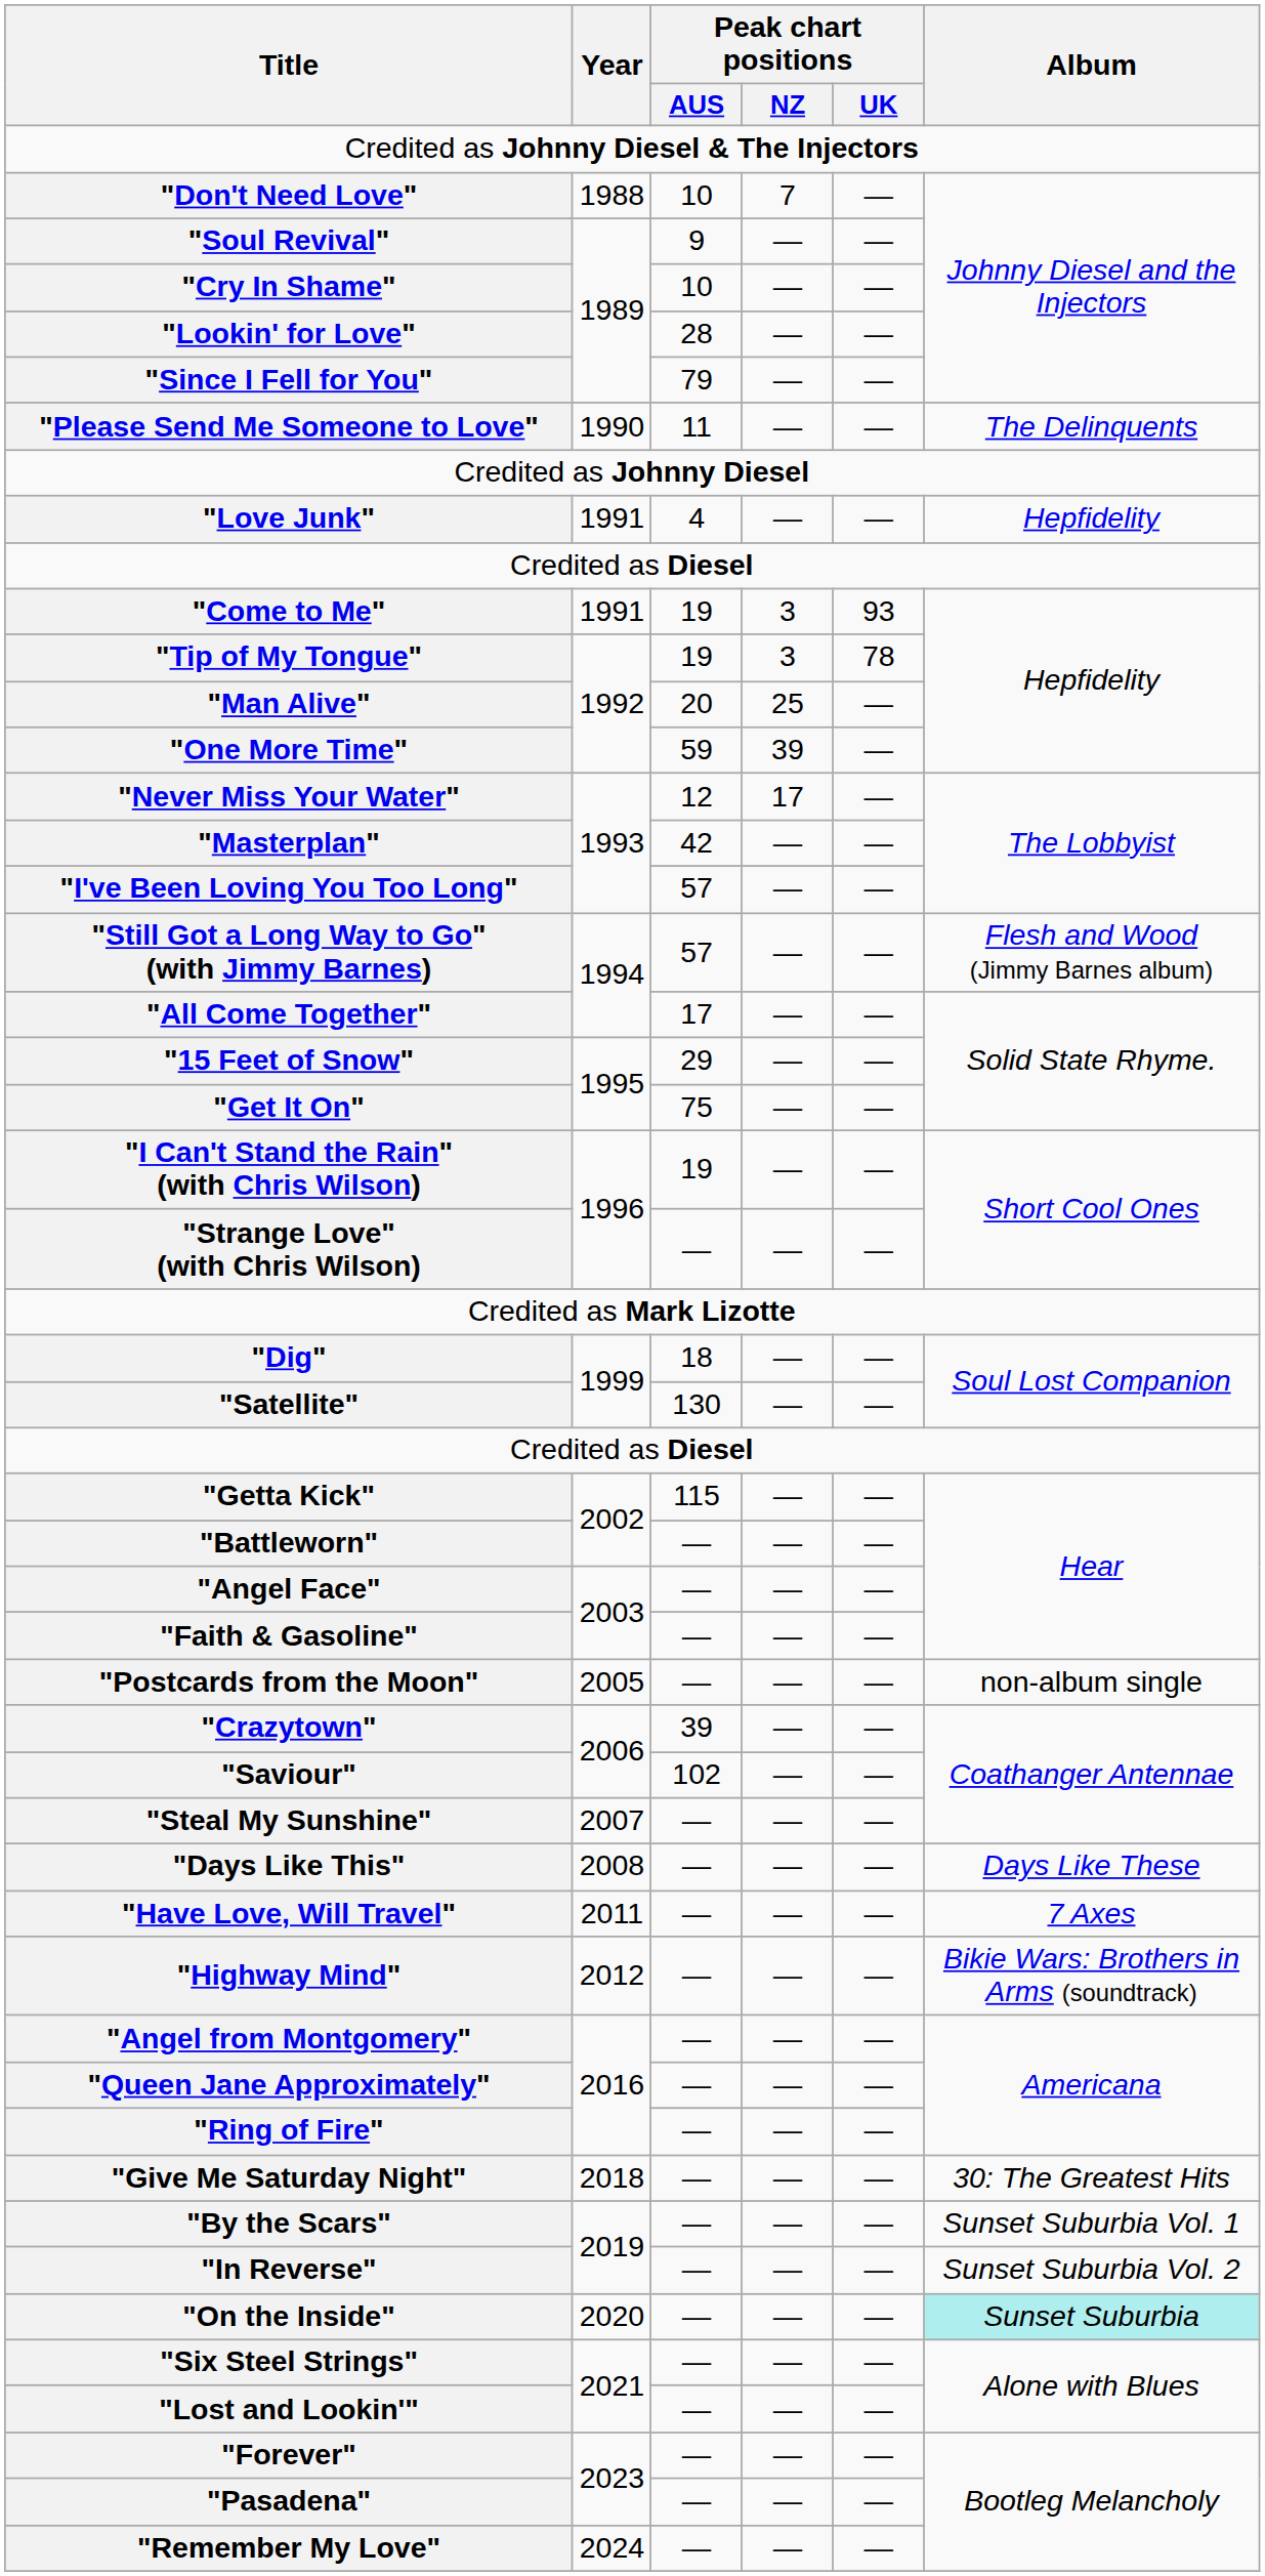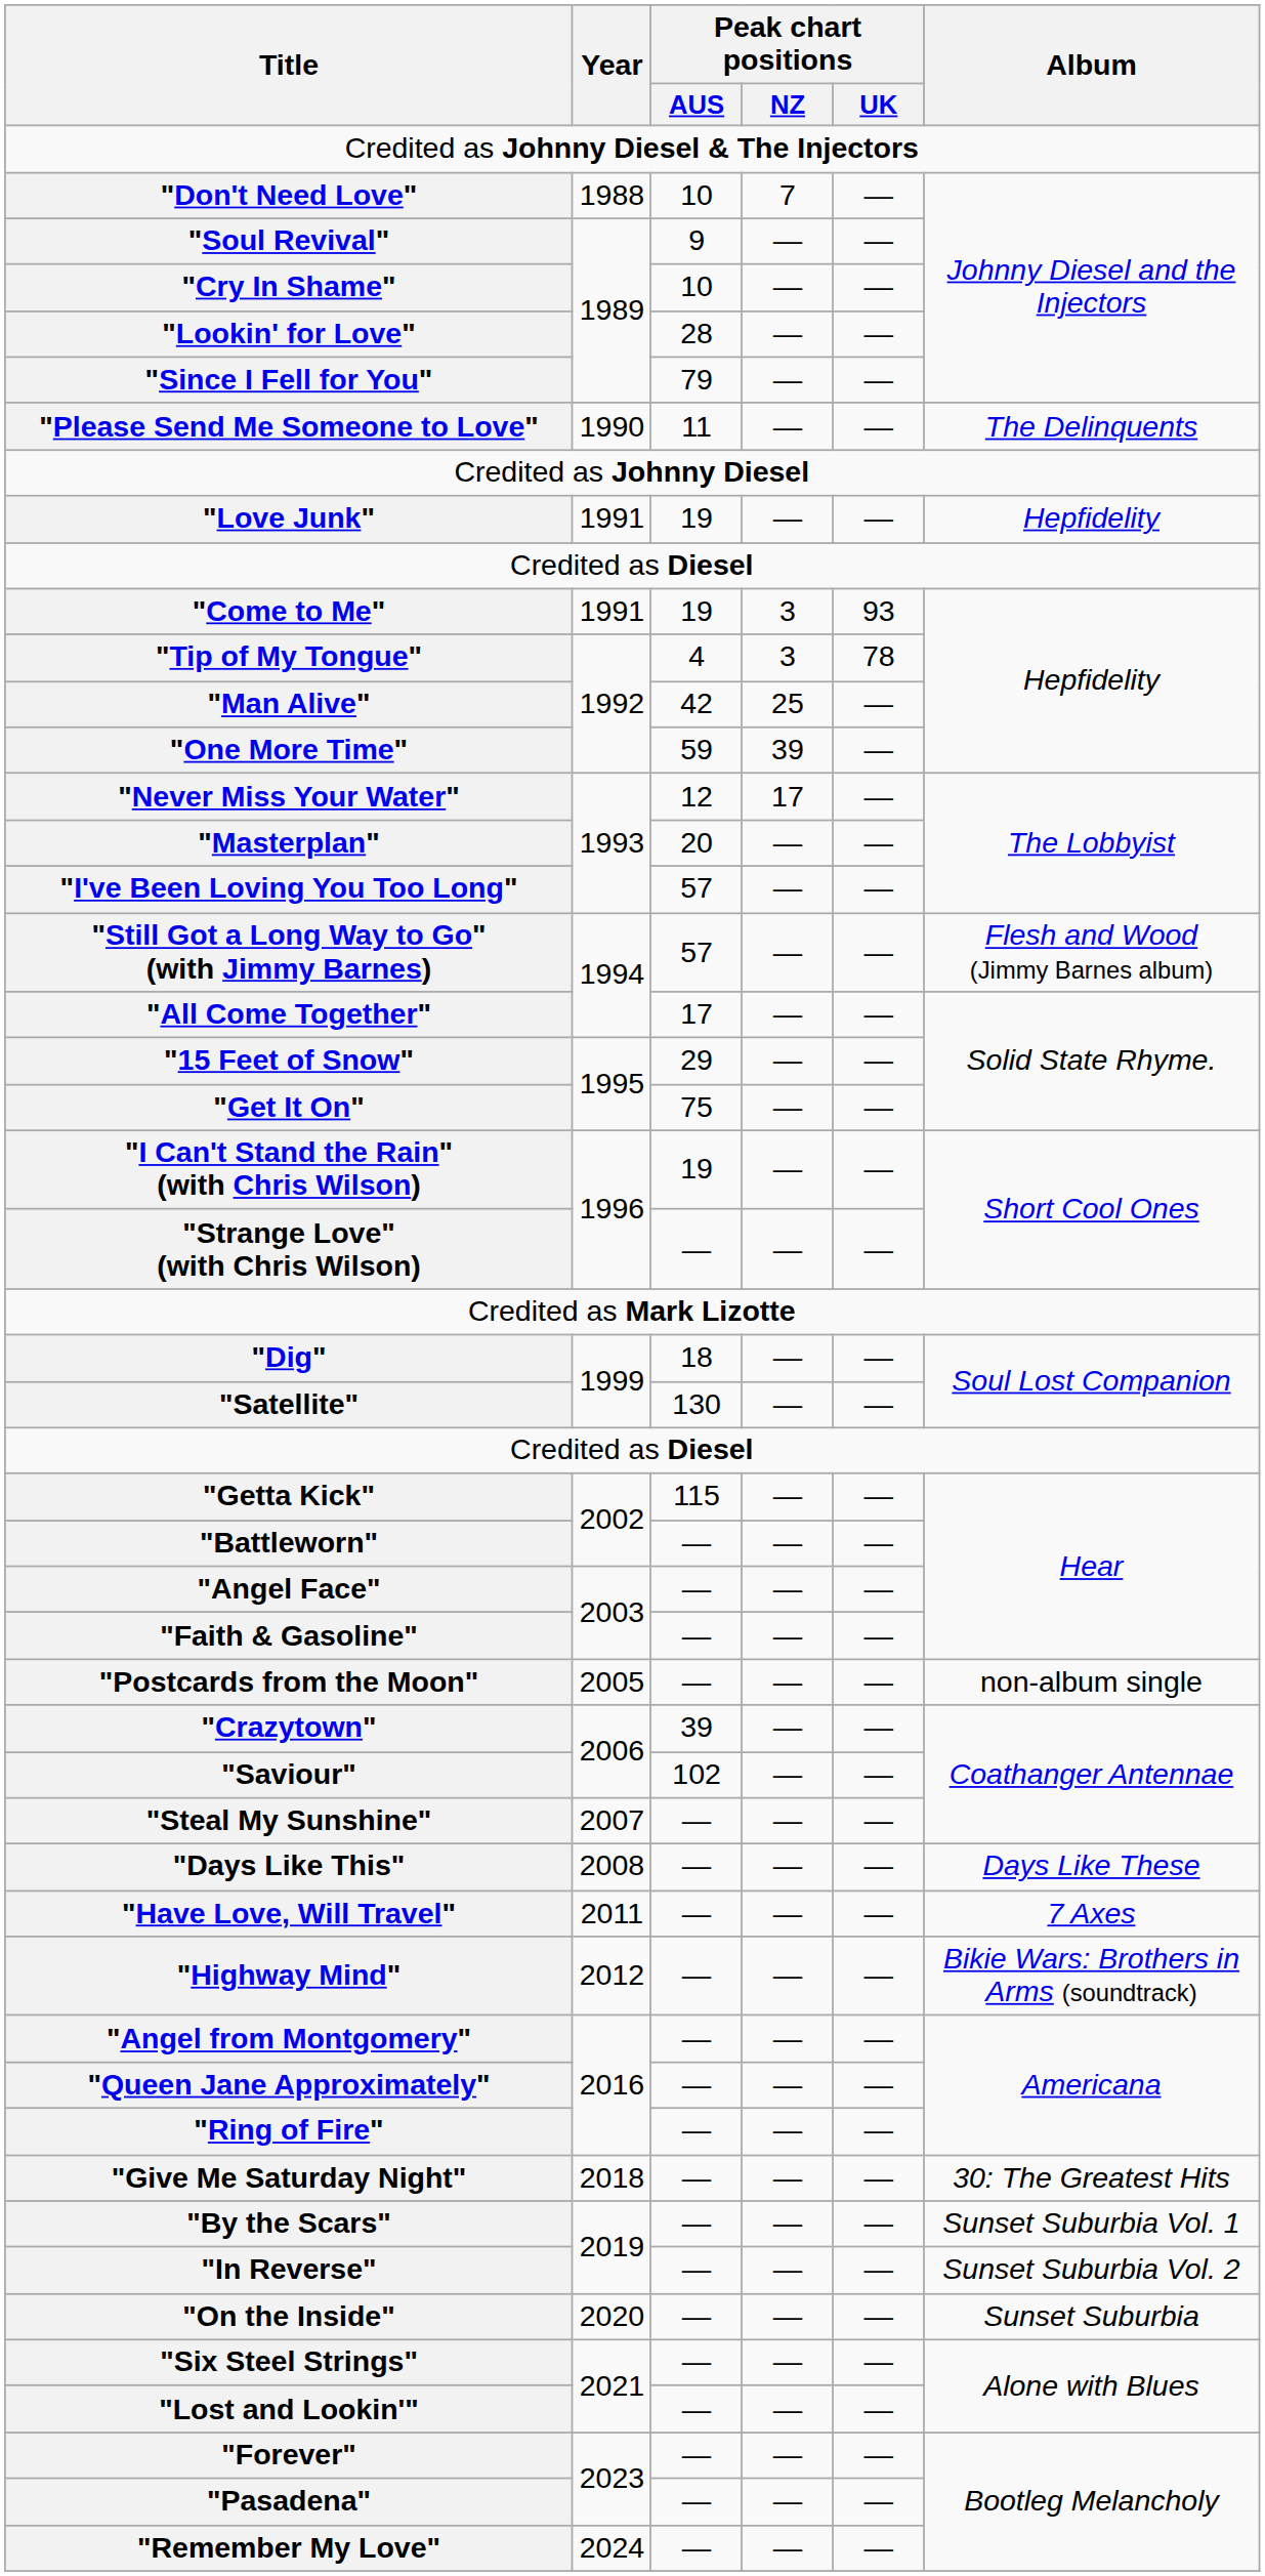 <table class="wikitable plainrowheaders" style="text-align:center;" border="1">
 <tr>
 <th scope="col" rowspan="2" style="width:19em;">Title</th>
 <th scope="col" rowspan="2" style="width:1em;">Year</th>
 <th scope="col" colspan="3">Peak chart positions</th>
 <th scope="col" rowspan="2" style="width:11em;">Album</th>
 </tr>
 <tr>
 <th scope="col" style="width:3em;font-size:90%;"><a href='#'>AUS</a><br></th>
 <th scope="col" style="width:3em;font-size:90%;"><a href='#'>NZ</a><br></th>
 <th scope="col" style="width:3em;font-size:90%;"><a href='#'>UK</a><br></th>
 </tr>
 <tr>
 <td colspan=6>Credited as <strong>Johnny Diesel & The Injectors</strong></td>
 </tr>
 <tr>
 <th scope="row">"<a href='#'>Don't Need Love</a>"</th>
 <td>1988</td>
 <td>10</td>
 <td>7</td>
 <td>—</td>
 <td rowspan="5"><em><a href='#'>Johnny Diesel and the Injectors</a></em></td>
 </tr>
 <tr>
 <th scope="row">"<a href='#'>Soul Revival</a>"</th>
 <td rowspan="4">1989</td>
 <td>9</td>
 <td>—</td>
 <td>—</td>
 </tr>
 <tr>
 <th scope="row">"<a href='#'>Cry In Shame</a>"</th>
 <td>10</td>
 <td>—</td>
 <td>—</td>
 </tr>
 <tr>
 <th scope="row">"<a href='#'>Lookin' for Love</a>"</th>
 <td>28</td>
 <td>—</td>
 <td>—</td>
 </tr>
 <tr>
 <th scope="row">"<a href='#'>Since I Fell for You</a>"</th>
 <td>79</td>
 <td>—</td>
 <td>—</td>
 </tr>
 <tr>
 <th scope="row">"<a href='#'>Please Send Me Someone to Love</a>"</th>
 <td>1990</td>
 <td>11</td>
 <td>—</td>
 <td>—</td>
 <td><em><a href='#'>The Delinquents</a></em></td>
 </tr>
 <tr>
 <td colspan=6>Credited as <strong>Johnny Diesel</strong></td>
 </tr>
 <tr>
 <th scope="row">"<a href='#'>Love Junk</a>"</th>
 <td>1991</td>
-<td>4</td>
+<td>19</td>
 <td>—</td>
 <td>—</td>
 <td><em><a href='#'>Hepfidelity</a></em></td>
 </tr>
 <tr>
 <td colspan=6>Credited as <strong>Diesel</strong></td>
 </tr>
 <tr>
 <th scope="row">"<a href='#'>Come to Me</a>"</th>
 <td>1991</td>
 <td>19</td>
 <td>3</td>
 <td>93</td>
 <td rowspan="4"><em>Hepfidelity</em></td>
 </tr>
 <tr>
 <th scope="row">"<a href='#'>Tip of My Tongue</a>"</th>
 <td rowspan="3">1992</td>
-<td>19</td>
+<td>4</td>
 <td>3</td>
 <td>78</td>
 </tr>
 <tr>
 <th scope="row">"<a href='#'>Man Alive</a>"</th>
-<td>20</td>
+<td>42</td>
 <td>25</td>
 <td>—</td>
 </tr>
 <tr>
 <th scope="row">"<a href='#'>One More Time</a>"</th>
 <td>59</td>
 <td>39</td>
 <td>—</td>
 </tr>
 <tr>
 <th scope="row">"<a href='#'>Never Miss Your Water</a>"</th>
 <td rowspan="3">1993</td>
 <td>12</td>
 <td>17</td>
 <td>—</td>
 <td rowspan="3"><em><a href='#'>The Lobbyist</a></em></td>
 </tr>
 <tr>
 <th scope="row">"<a href='#'>Masterplan</a>"</th>
-<td>42</td>
+<td>20</td>
 <td>—</td>
 <td>—</td>
 </tr>
 <tr>
 <th scope="row">"<a href='#'>I've Been Loving You Too Long</a>"</th>
 <td>57</td>
 <td>—</td>
 <td>—</td>
 </tr>
 <tr>
 <th scope="row">"<a href='#'>Still Got a Long Way to Go</a>" <br> (with <a href='#'>Jimmy Barnes</a>)</th>
 <td rowspan="2">1994</td>
 <td>57</td>
 <td>—</td>
 <td>—</td>
 <td><em><a href='#'>Flesh and Wood</a></em> <br> <small> (Jimmy Barnes album) </small></td>
 </tr>
 <tr>
 <th scope="row">"<a href='#'>All Come Together</a>"</th>
 <td>17</td>
 <td>—</td>
 <td>—</td>
 <td rowspan="3"><em>Solid State Rhyme.</em></td>
 </tr>
 <tr>
 <th scope="row">"<a href='#'>15 Feet of Snow</a>"</th>
 <td rowspan="2">1995</td>
 <td>29</td>
 <td>—</td>
 <td>—</td>
 </tr>
 <tr>
 <th scope="row">"<a href='#'>Get It On</a>"</th>
 <td>75</td>
 <td>—</td>
 <td>—</td>
 </tr>
 <tr>
 <th scope="row">"<a href='#'>I Can't Stand the Rain</a>" <br> (with <a href='#'>Chris Wilson</a>)</th>
 <td rowspan="2">1996</td>
 <td>19</td>
 <td>—</td>
 <td>—</td>
 <td rowspan="2"><em><a href='#'>Short Cool Ones</a></em></td>
 </tr>
 <tr>
 <th scope="row">"Strange Love" <br> (with Chris Wilson)</th>
 <td>—</td>
 <td>—</td>
 <td>—</td>
 </tr>
 <tr>
 <td colspan=6>Credited as <strong>Mark Lizotte</strong></td>
 </tr>
 <tr>
 <th scope="row">"<a href='#'>Dig</a>"</th>
 <td rowspan="2">1999</td>
 <td>18</td>
 <td>—</td>
 <td>—</td>
 <td rowspan="2"><em><a href='#'>Soul Lost Companion</a></em></td>
 </tr>
 <tr>
 <th scope="row">"Satellite"</th>
 <td>130</td>
 <td>—</td>
 <td>—</td>
 </tr>
 <tr>
 <td colspan=6>Credited as <strong>Diesel</strong></td>
 </tr>
 <tr>
 <th scope="row">"Getta Kick"</th>
 <td rowspan="2">2002</td>
 <td>115</td>
 <td>—</td>
 <td>—</td>
 <td rowspan="4"><em><a href='#'>Hear</a></em></td>
 </tr>
 <tr>
 <th scope="row">"Battleworn"</th>
 <td>—</td>
 <td>—</td>
 <td>—</td>
 </tr>
 <tr>
 <th scope="row">"Angel Face"</th>
 <td rowspan="2">2003</td>
 <td>—</td>
 <td>—</td>
 <td>—</td>
 </tr>
 <tr>
 <th scope="row">"Faith & Gasoline"</th>
 <td>—</td>
 <td>—</td>
 <td>—</td>
 </tr>
 <tr>
 <th scope="row">"Postcards from the Moon"</th>
 <td>2005</td>
 <td>—</td>
 <td>—</td>
 <td>—</td>
 <td>non-album single</td>
 </tr>
 <tr>
 <th scope="row">"<a href='#'>Crazytown</a>"</th>
 <td rowspan="2">2006</td>
 <td>39</td>
 <td>—</td>
 <td>—</td>
 <td rowspan="3"><em><a href='#'>Coathanger Antennae</a></em></td>
 </tr>
 <tr>
 <th scope="row">"Saviour"</th>
 <td>102</td>
 <td>—</td>
 <td>—</td>
 </tr>
 <tr>
 <th scope="row">"Steal My Sunshine"</th>
 <td>2007</td>
 <td>—</td>
 <td>—</td>
 <td>—</td>
 </tr>
 <tr>
 <th scope="row">"Days Like This"</th>
 <td>2008</td>
 <td>—</td>
 <td>—</td>
 <td>—</td>
 <td><em><a href='#'>Days Like These</a></em></td>
 </tr>
 <tr>
 <th scope="row">"<a href='#'>Have Love, Will Travel</a>"</th>
 <td>2011</td>
 <td>—</td>
 <td>—</td>
 <td>—</td>
 <td><em><a href='#'>7 Axes</a></em></td>
 </tr>
 <tr>
 <th scope="row">"<a href='#'>Highway Mind</a>"</th>
 <td>2012</td>
 <td>—</td>
 <td>—</td>
 <td>—</td>
 <td><em><a href='#'>Bikie Wars: Brothers in Arms</a></em> <small> (soundtrack) </small></td>
 </tr>
 <tr>
 <th scope="row">"<a href='#'>Angel from Montgomery</a>"</th>
 <td rowspan="3">2016</td>
 <td>—</td>
 <td>—</td>
 <td>—</td>
 <td rowspan="3"><em><a href='#'>Americana</a></em></td>
 </tr>
 <tr>
 <th scope="row">"<a href='#'>Queen Jane Approximately</a>"</th>
 <td>—</td>
 <td>—</td>
 <td>—</td>
 </tr>
 <tr>
 <th scope="row">"<a href='#'>Ring of Fire</a>"</th>
 <td>—</td>
 <td>—</td>
 <td>—</td>
 </tr>
 <tr>
 <th scope="row">"Give Me Saturday Night"</th>
 <td>2018</td>
 <td>—</td>
 <td>—</td>
 <td>—</td>
 <td><em>30: The Greatest Hits</em></td>
 </tr>
 <tr>
 <th scope="row">"By the Scars"</th>
 <td rowspan="2">2019</td>
 <td>—</td>
 <td>—</td>
 <td>—</td>
 <td><em>Sunset Suburbia Vol. 1</em></td>
 </tr>
 <tr>
 <th scope="row">"In Reverse"</th>
 <td>—</td>
 <td>—</td>
 <td>—</td>
 <td><em>Sunset Suburbia Vol. 2</em></td>
 </tr>
 <tr>
 <th scope="row">"On the Inside"</th>
 <td>2020</td>
 <td>—</td>
 <td>—</td>
 <td>—</td>
-<td style="background: paleturquoise;"><em>Sunset Suburbia</em></td>
+<td><em>Sunset Suburbia</em></td>
 </tr>
 <tr>
 <th scope="row">"Six Steel Strings"</th>
 <td rowspan="2">2021</td>
 <td>—</td>
 <td>—</td>
 <td>—</td>
 <td rowspan="2"><em>Alone with Blues</em></td>
 </tr>
 <tr>
 <th scope="row">"Lost and Lookin'"</th>
 <td>—</td>
 <td>—</td>
 <td>—</td>
 </tr>
 <tr>
 <th scope="row">"Forever"</th>
 <td rowspan="2">2023</td>
 <td>—</td>
 <td>—</td>
 <td>—</td>
 <td rowspan="3"><em>Bootleg Melancholy</em></td>
 </tr>
 <tr>
 <th scope="row">"Pasadena"</th>
 <td>—</td>
 <td>—</td>
 <td>—</td>
 </tr>
 <tr>
 <th scope="row">"Remember My Love"</th>
 <td rowspan="1">2024</td>
 <td>—</td>
 <td>—</td>
 <td>—</td>
 </tr>
 <tr>
 </tr>
 </table>
